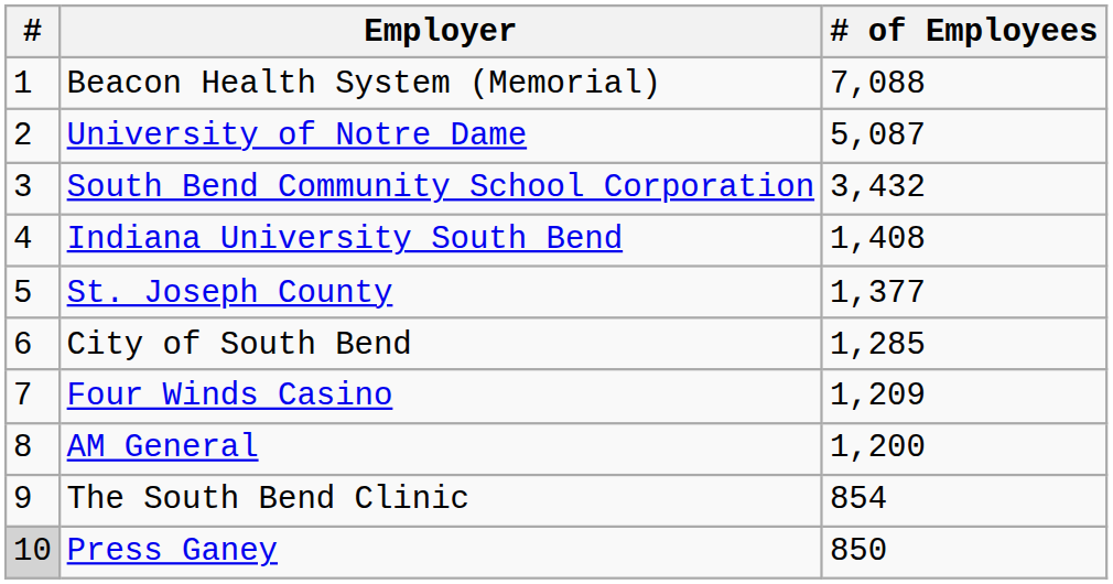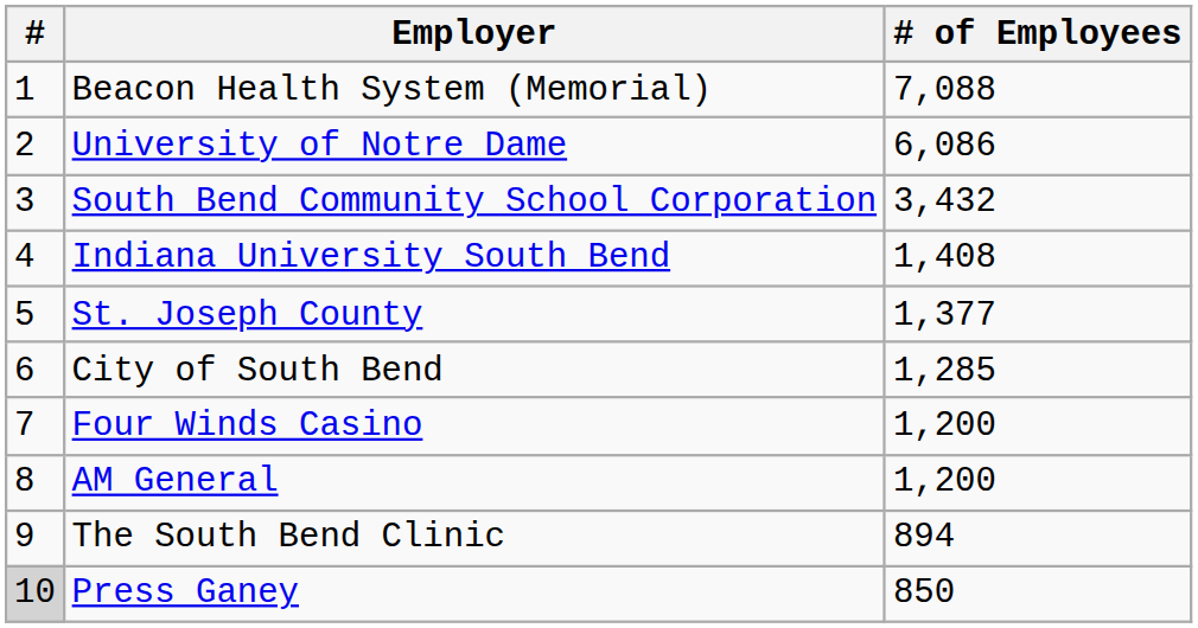 <table class="wikitable">
 <tr>
 <th>#</th>
 <th>Employer</th>
 <th># of Employees</th>
 </tr>
 <tr>
 <td>1</td>
 <td>Beacon Health System (Memorial)</td>
 <td>7,088</td>
 </tr>
 <tr>
 <td>2</td>
 <td><a href='#'>University of Notre Dame</a></td>
-<td>5,087</td>
+<td>6,086</td>
 </tr>
 <tr>
 <td>3</td>
 <td><a href='#'>South Bend Community School Corporation</a></td>
 <td>3,432</td>
 </tr>
 <tr>
 <td>4</td>
 <td><a href='#'>Indiana University South Bend</a></td>
 <td>1,408</td>
 </tr>
 <tr>
 <td>5</td>
 <td><a href='#'>St. Joseph County</a></td>
 <td>1,377</td>
 </tr>
 <tr>
 <td>6</td>
 <td>City of South Bend</td>
 <td>1,285</td>
 </tr>
 <tr>
 <td>7</td>
 <td><a href='#'>Four Winds Casino</a></td>
-<td>1,209</td>
+<td>1,200</td>
 </tr>
 <tr>
 <td>8</td>
 <td><a href='#'>AM General</a></td>
 <td>1,200</td>
 </tr>
 <tr>
 <td>9</td>
 <td>The South Bend Clinic</td>
-<td>854</td>
+<td>894</td>
 </tr>
 <tr>
 <td style="background: lightgrey;">10</td>
 <td><a href='#'>Press Ganey</a></td>
 <td>850</td>
 </tr>
 </table>
